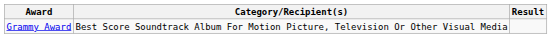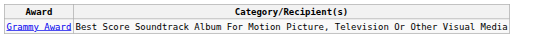 <table class="wikitable">
 <tr>
 <th>Award</th>
 <th>Category/Recipient(s)</th>
-<th>Result</th>
 </tr>
 <tr>
 <td><a href='#'>Grammy Award</a></td>
 <td>Best Score Soundtrack Album For Motion Picture, Television Or Other Visual Media</td>
-<td></td>
 </tr>
 </table>
